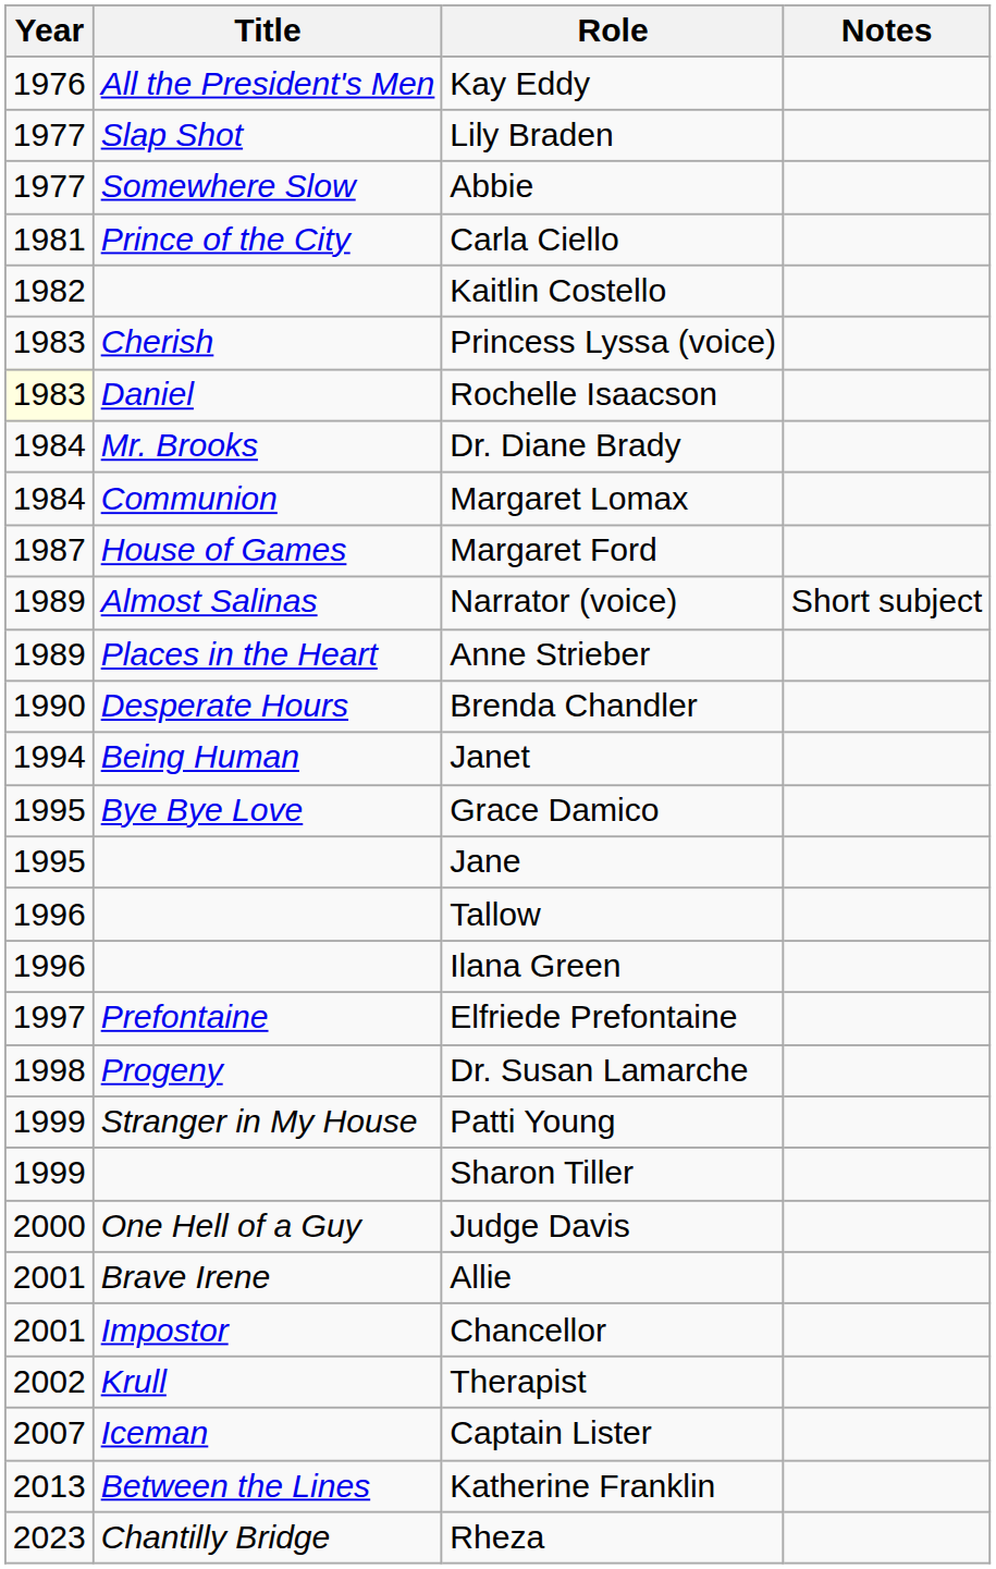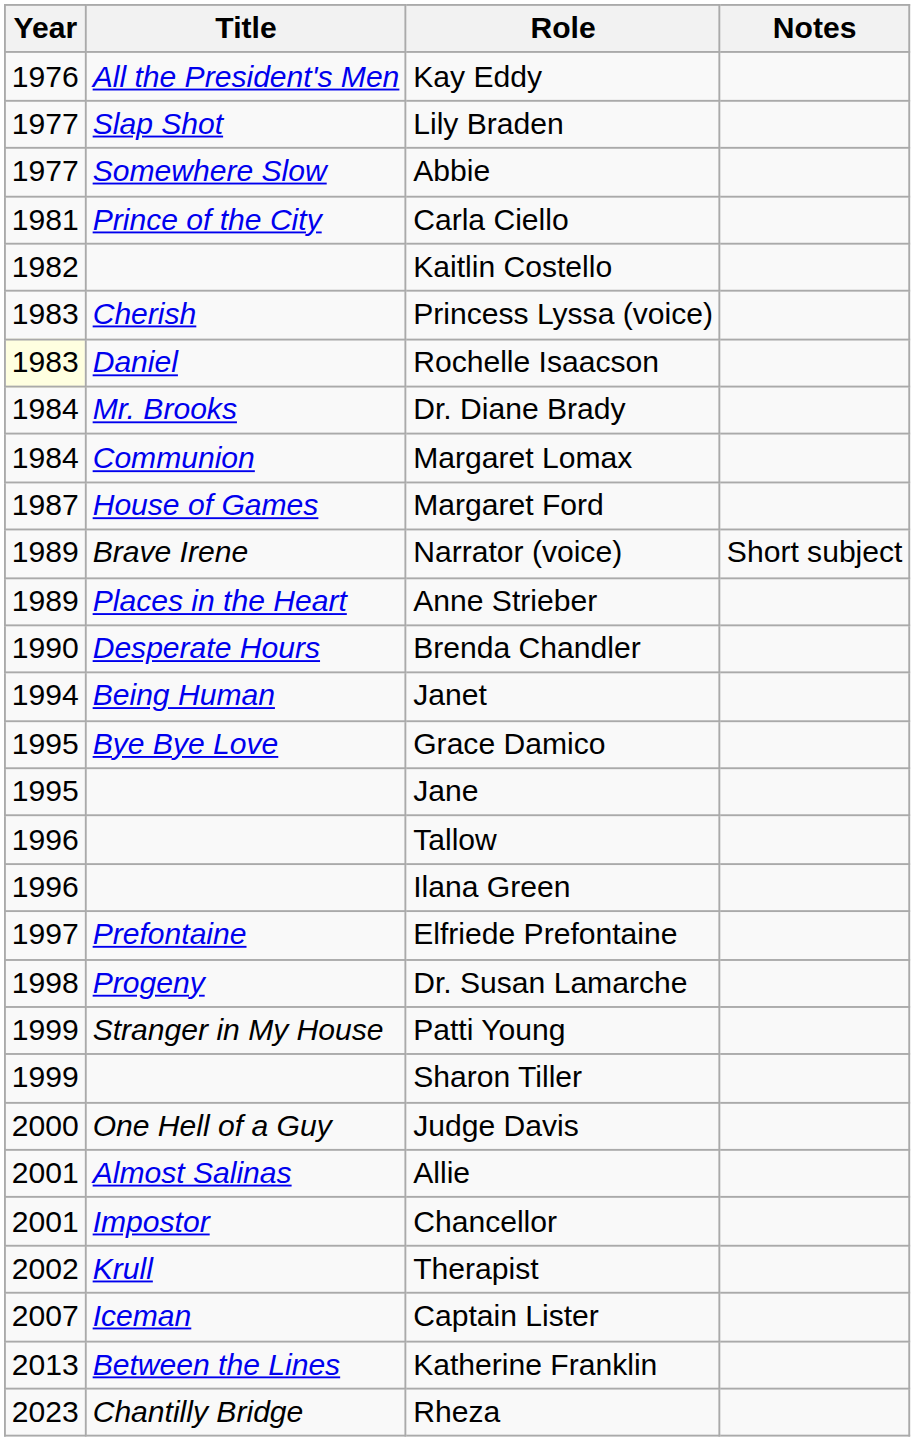 <table class="wikitable sortable">
 <tr>
 <th>Year</th>
 <th>Title</th>
 <th>Role</th>
 <th class="unsortable">Notes</th>
 </tr>
 <tr>
 <td>1976</td>
 <td><em><a href='#'>All the President's Men</a></em></td>
 <td>Kay Eddy</td>
 <td></td>
 </tr>
 <tr>
 <td>1977</td>
 <td><em><a href='#'>Slap Shot</a></em></td>
 <td>Lily Braden</td>
 <td></td>
 </tr>
 <tr>
 <td>1977</td>
 <td><em><a href='#'>Somewhere Slow</a></em></td>
 <td>Abbie</td>
 <td></td>
 </tr>
 <tr>
 <td>1981</td>
 <td><em><a href='#'>Prince of the City</a></em></td>
 <td>Carla Ciello</td>
 <td></td>
 </tr>
 <tr>
 <td>1982</td>
 <td><em></em></td>
 <td>Kaitlin Costello</td>
 <td></td>
 </tr>
 <tr>
 <td>1983</td>
 <td><em><a href='#'>Cherish</a></em></td>
 <td>Princess Lyssa (voice)</td>
 <td></td>
 </tr>
 <tr>
 <td style="background: lightyellow;">1983</td>
 <td><em><a href='#'>Daniel</a></em></td>
 <td>Rochelle Isaacson</td>
 <td></td>
 </tr>
 <tr>
 <td>1984</td>
 <td><em><a href='#'>Mr. Brooks</a></em></td>
 <td>Dr. Diane Brady</td>
 <td></td>
 </tr>
 <tr>
 <td>1984</td>
 <td><em><a href='#'>Communion</a></em></td>
 <td>Margaret Lomax</td>
 <td></td>
 </tr>
 <tr>
 <td>1987</td>
 <td><em><a href='#'>House of Games</a></em></td>
 <td>Margaret Ford</td>
 <td></td>
 </tr>
 <tr>
 <td>1989</td>
-<td><em><a href='#'>Almost Salinas</a></em></td>
+<td><em>Brave Irene</em></td>
 <td>Narrator (voice)</td>
 <td>Short subject</td>
 </tr>
 <tr>
 <td>1989</td>
 <td><em><a href='#'>Places in the Heart</a></em></td>
 <td>Anne Strieber</td>
 <td></td>
 </tr>
 <tr>
 <td>1990</td>
 <td><em><a href='#'>Desperate Hours</a></em></td>
 <td>Brenda Chandler</td>
 <td></td>
 </tr>
 <tr>
 <td>1994</td>
 <td><em><a href='#'>Being Human</a></em></td>
 <td>Janet</td>
 <td></td>
 </tr>
 <tr>
 <td>1995</td>
 <td><em><a href='#'>Bye Bye Love</a></em></td>
 <td>Grace Damico</td>
 <td></td>
 </tr>
 <tr>
 <td>1995</td>
 <td><em></em></td>
 <td>Jane</td>
 <td></td>
 </tr>
 <tr>
 <td>1996</td>
 <td><em></em></td>
 <td>Tallow</td>
 <td></td>
 </tr>
 <tr>
 <td>1996</td>
 <td><em></em></td>
 <td>Ilana Green</td>
 <td></td>
 </tr>
 <tr>
 <td>1997</td>
 <td><em><a href='#'>Prefontaine</a></em></td>
 <td>Elfriede Prefontaine</td>
 <td></td>
 </tr>
 <tr>
 <td>1998</td>
 <td><em><a href='#'>Progeny</a></em></td>
 <td>Dr. Susan Lamarche</td>
 <td></td>
 </tr>
 <tr>
 <td>1999</td>
 <td><em>Stranger in My House</em></td>
 <td>Patti Young</td>
 <td></td>
 </tr>
 <tr>
 <td>1999</td>
 <td><em></em></td>
 <td>Sharon Tiller</td>
 <td></td>
 </tr>
 <tr>
 <td>2000</td>
 <td><em>One Hell of a Guy</em></td>
 <td>Judge Davis</td>
 <td></td>
 </tr>
 <tr>
 <td>2001</td>
-<td><em>Brave Irene</em></td>
+<td><em><a href='#'>Almost Salinas</a></em></td>
 <td>Allie</td>
 <td></td>
 </tr>
 <tr>
 <td>2001</td>
 <td><em><a href='#'>Impostor</a></em></td>
 <td>Chancellor</td>
 <td></td>
 </tr>
 <tr>
 <td>2002</td>
 <td><em><a href='#'>Krull</a></em></td>
 <td>Therapist</td>
 <td></td>
 </tr>
 <tr>
 <td>2007</td>
 <td><em><a href='#'>Iceman</a></em></td>
 <td>Captain Lister</td>
 <td></td>
 </tr>
 <tr>
 <td>2013</td>
 <td><em><a href='#'>Between the Lines</a></em></td>
 <td>Katherine Franklin</td>
 <td></td>
 </tr>
 <tr>
 <td>2023</td>
 <td><em>Chantilly Bridge</em></td>
 <td>Rheza</td>
 </tr>
 </table>
